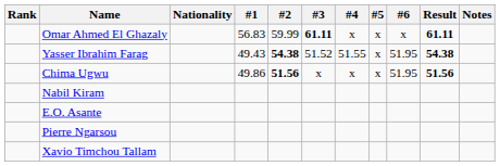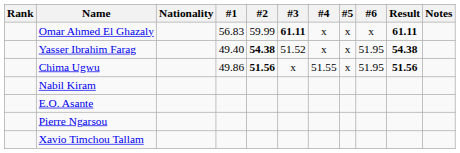 <table class="wikitable sortable" style="text-align:center">
 <tr>
 <th>Rank</th>
 <th>Name</th>
 <th>Nationality</th>
 <th>#1</th>
 <th>#2</th>
 <th>#3</th>
 <th>#4</th>
 <th>#5</th>
 <th>#6</th>
 <th>Result</th>
 <th>Notes</th>
 </tr>
 <tr>
 <td></td>
 <td align=left><a href='#'>Omar Ahmed El Ghazaly</a></td>
 <td align=left></td>
 <td>56.83</td>
 <td>59.99</td>
 <td><strong>61.11</strong></td>
 <td>x</td>
 <td>x</td>
 <td>x</td>
 <td><strong>61.11</strong></td>
 <td></td>
 </tr>
 <tr>
 <td></td>
 <td align=left><a href='#'>Yasser Ibrahim Farag</a></td>
 <td align=left></td>
-<td>49.43</td>
+<td>49.40</td>
 <td><strong>54.38</strong></td>
 <td>51.52</td>
-<td>51.55</td>
+<td>x</td>
 <td>x</td>
 <td>51.95</td>
 <td><strong>54.38</strong></td>
 <td></td>
 </tr>
 <tr>
 <td></td>
 <td align=left><a href='#'>Chima Ugwu</a></td>
 <td align=left></td>
 <td>49.86</td>
 <td><strong>51.56</strong></td>
 <td>x</td>
-<td>x</td>
+<td>51.55</td>
 <td>x</td>
 <td>51.95</td>
 <td><strong>51.56</strong></td>
 <td></td>
 </tr>
 <tr>
 <td></td>
 <td align=left><a href='#'>Nabil Kiram</a></td>
 <td align=left></td>
 <td></td>
 <td></td>
 <td></td>
 <td></td>
 <td></td>
 <td></td>
 <td><strong></strong></td>
 <td></td>
 </tr>
 <tr>
 <td></td>
 <td align=left><a href='#'>E.O. Asante</a></td>
 <td align=left></td>
 <td></td>
 <td></td>
 <td></td>
 <td></td>
 <td></td>
 <td></td>
 <td><strong></strong></td>
 <td></td>
 </tr>
 <tr>
 <td></td>
 <td align=left><a href='#'>Pierre Ngarsou</a></td>
 <td align=left></td>
 <td></td>
 <td></td>
 <td></td>
 <td></td>
 <td></td>
 <td></td>
 <td><strong></strong></td>
 <td></td>
 </tr>
 <tr>
 <td></td>
 <td align=left><a href='#'>Xavio Timchou Tallam</a></td>
 <td align=left></td>
 <td></td>
 <td></td>
 <td></td>
 <td></td>
 <td></td>
 <td></td>
 <td><strong></strong></td>
 <td></td>
 </tr>
 </table>
